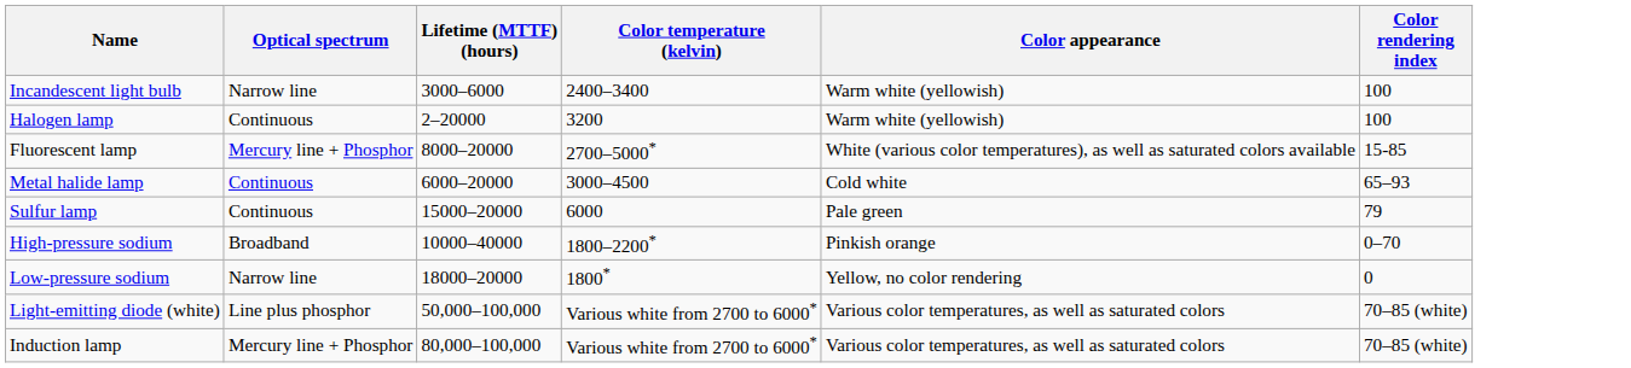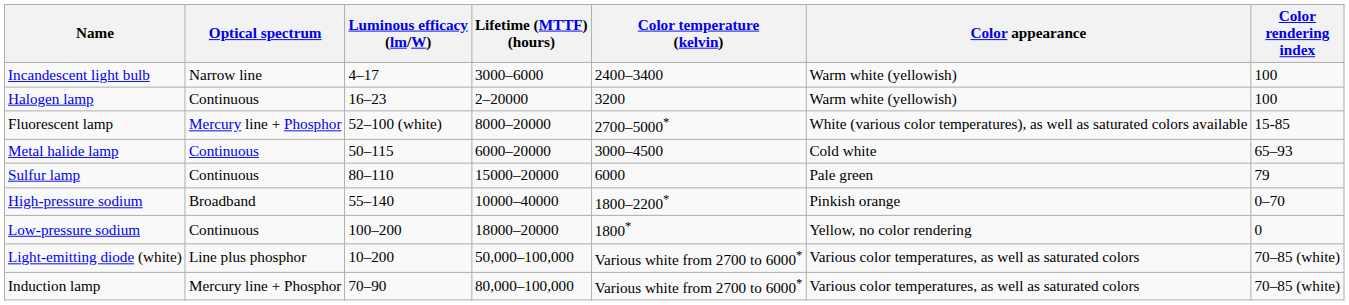 <table class="wikitable">
 <tr>
 <th>Name</th>
 <th><a href='#'>Optical spectrum</a></th>
+<th><a href='#'>Luminous efficacy</a><br>(<a href='#'>lm</a>/<a href='#'>W</a>)</th>
 <th>Lifetime (<a href='#'>MTTF</a>)<br>(hours)</th>
 <th><a href='#'>Color temperature</a><br>(<a href='#'>kelvin</a>)</th>
 <th><a href='#'>Color</a> appearance</th>
 <th><a href='#'>Color<br>rendering<br>index</a></th>
 </tr>
 <tr>
 <td><a href='#'>Incandescent light bulb</a></td>
 <td>Narrow line</td>
+<td>4–17</td>
 <td>3000–6000</td>
 <td>2400–3400</td>
 <td>Warm white (yellowish)</td>
 <td>100</td>
 </tr>
 <tr>
 <td><a href='#'>Halogen lamp</a></td>
 <td>Continuous</td>
+<td>16–23</td>
 <td>2–20000</td>
 <td>3200</td>
 <td>Warm white (yellowish)</td>
 <td>100</td>
 </tr>
 <tr>
 <td>Fluorescent lamp</td>
 <td><a href='#'>Mercury</a> line + <a href='#'>Phosphor</a></td>
+<td>52–100 (white)</td>
 <td>8000–20000</td>
 <td>2700–5000<sup>*</sup></td>
 <td>White (various color temperatures), as well as saturated colors available</td>
 <td>15-85</td>
 </tr>
 <tr>
 <td><a href='#'>Metal halide lamp</a></td>
 <td><a href='#'>Continuous</a></td>
+<td>50–115</td>
 <td>6000–20000</td>
 <td>3000–4500</td>
 <td>Cold white</td>
 <td>65–93</td>
 </tr>
 <tr>
 <td><a href='#'>Sulfur lamp</a></td>
 <td>Continuous</td>
+<td>80–110</td>
 <td>15000–20000</td>
 <td>6000</td>
 <td>Pale green</td>
 <td>79</td>
 </tr>
 <tr>
 <td><a href='#'>High-pressure sodium</a></td>
 <td>Broadband</td>
+<td>55–140</td>
 <td>10000–40000</td>
 <td>1800–2200<sup>*</sup></td>
 <td>Pinkish orange</td>
 <td>0–70</td>
 </tr>
 <tr>
 <td><a href='#'>Low-pressure sodium</a></td>
-<td>Narrow line</td>
+<td>Continuous</td>
+<td>100–200</td>
 <td>18000–20000</td>
 <td>1800<sup>*</sup></td>
 <td>Yellow, no color rendering</td>
 <td>0</td>
 </tr>
 <tr>
 <td><a href='#'>Light-emitting diode</a> (white)</td>
 <td>Line plus phosphor</td>
+<td>10–200</td>
 <td>50,000–100,000</td>
 <td>Various white from 2700 to 6000<sup>*</sup></td>
 <td>Various color temperatures, as well as saturated colors</td>
 <td>70–85 (white)</td>
 </tr>
 <tr>
 <td>Induction lamp</td>
 <td>Mercury line + Phosphor</td>
+<td>70–90</td>
 <td>80,000–100,000</td>
 <td>Various white from 2700 to 6000<sup>*</sup></td>
 <td>Various color temperatures, as well as saturated colors</td>
 <td>70–85 (white)</td>
 </tr>
 </table>
